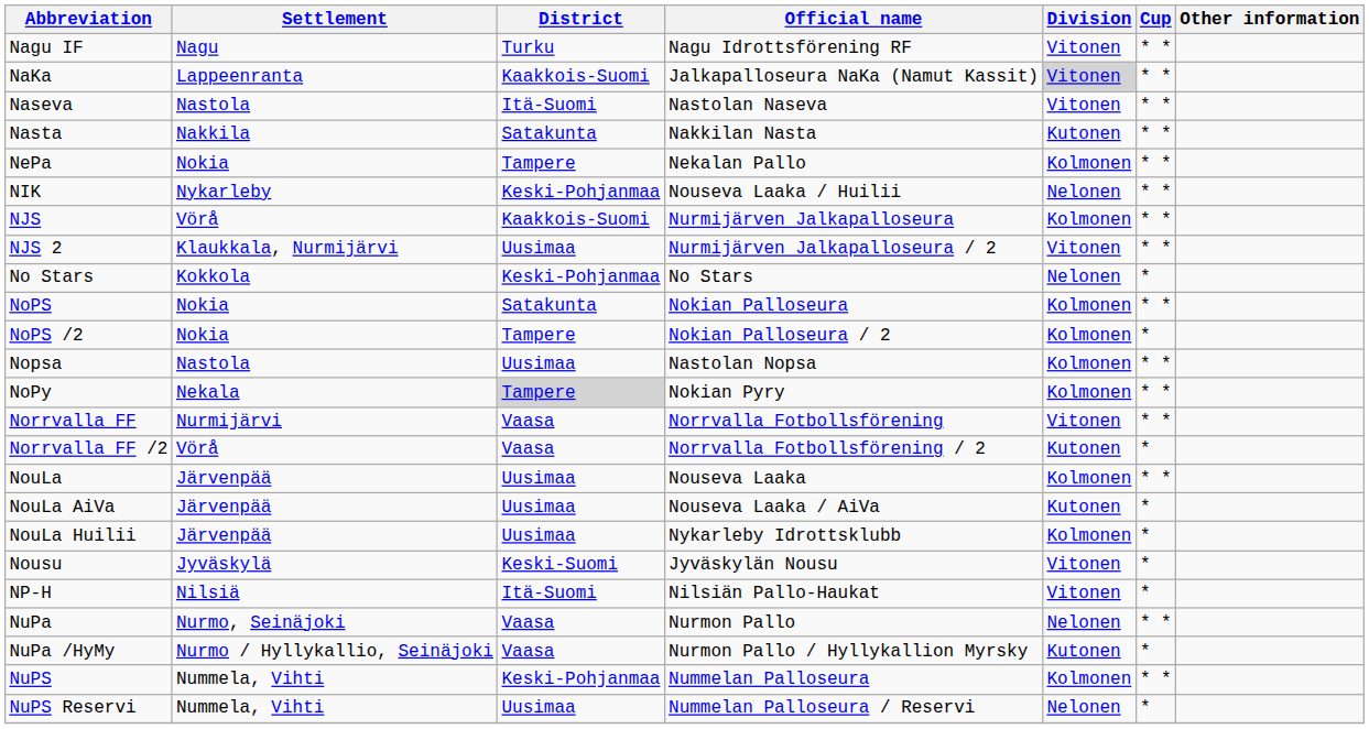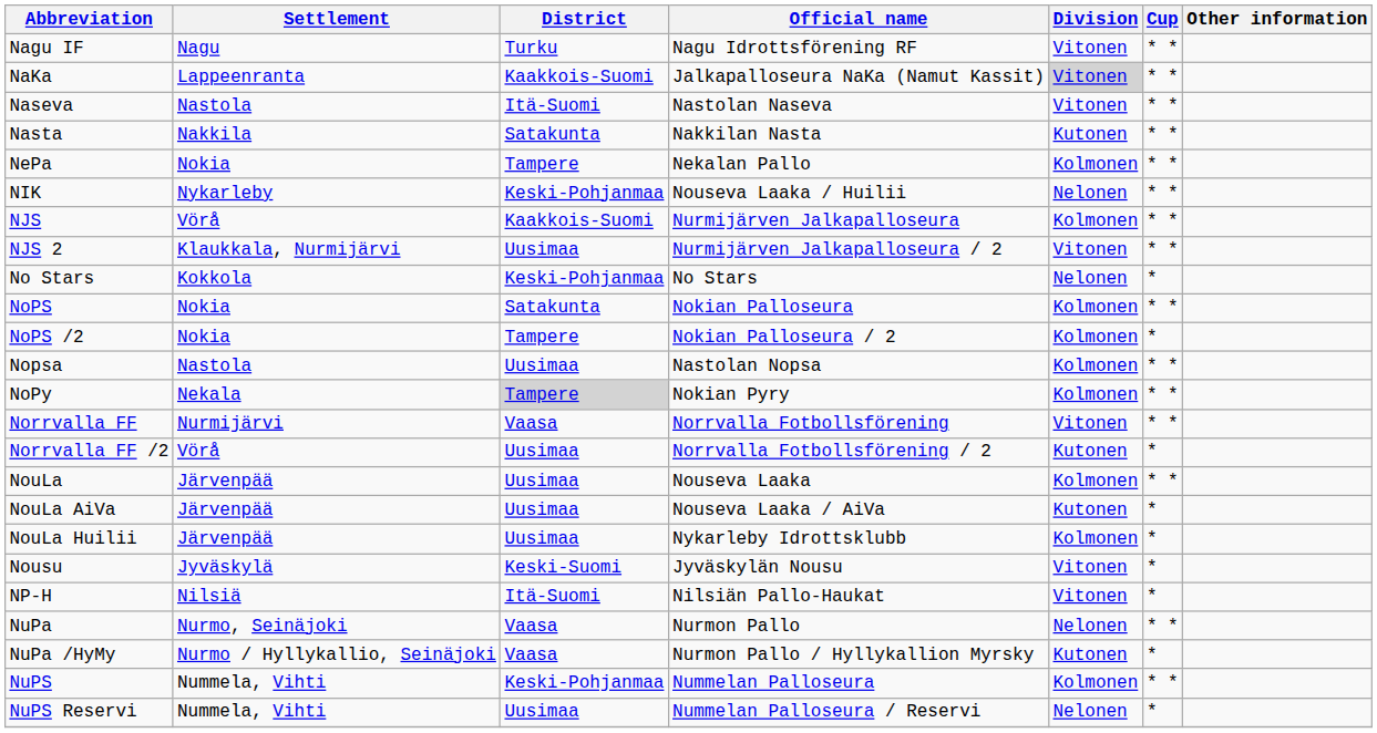 <table class="wikitable" style="text-align:left">
 <tr>
 <th style= width="120px"><a href='#'>Abbreviation</a></th>
 <th style= width="110px"><a href='#'>Settlement</a></th>
 <th style= width="80px"><a href='#'>District</a></th>
 <th style= width="200px"><a href='#'>Official name</a></th>
 <th style= width="80px"><a href='#'>Division</a></th>
 <th style= width="40px"><a href='#'>Cup</a></th>
 <th style= width="220px">Other information</th>
 </tr>
 <tr>
 <td>Nagu IF</td>
 <td><a href='#'>Nagu</a></td>
 <td><a href='#'>Turku</a></td>
 <td>Nagu Idrottsförening RF</td>
 <td><a href='#'>Vitonen</a></td>
 <td>* *</td>
 <td></td>
 </tr>
 <tr>
 <td>NaKa</td>
 <td><a href='#'>Lappeenranta</a></td>
 <td><a href='#'>Kaakkois-Suomi</a></td>
 <td>Jalkapalloseura NaKa (Namut Kassit)</td>
 <td style="background: lightgrey;"><a href='#'>Vitonen</a></td>
 <td>* *</td>
 <td></td>
 </tr>
 <tr>
 <td>Naseva</td>
 <td><a href='#'>Nastola</a></td>
 <td><a href='#'>Itä-Suomi</a></td>
 <td>Nastolan Naseva</td>
 <td><a href='#'>Vitonen</a></td>
 <td>* *</td>
 <td></td>
 </tr>
 <tr>
 <td>Nasta</td>
 <td><a href='#'>Nakkila</a></td>
 <td><a href='#'>Satakunta</a></td>
 <td>Nakkilan Nasta</td>
 <td><a href='#'>Kutonen</a></td>
 <td>* *</td>
 <td></td>
 </tr>
 <tr>
 <td>NePa</td>
 <td><a href='#'>Nokia</a></td>
 <td><a href='#'>Tampere</a></td>
 <td>Nekalan Pallo</td>
 <td><a href='#'>Kolmonen</a></td>
 <td>* *</td>
 <td></td>
 </tr>
 <tr>
 <td>NIK</td>
 <td><a href='#'>Nykarleby</a></td>
 <td><a href='#'>Keski-Pohjanmaa</a></td>
 <td>Nouseva Laaka / Huilii</td>
 <td><a href='#'>Nelonen</a></td>
 <td>* *</td>
 <td></td>
 </tr>
 <tr>
 <td><a href='#'>NJS</a></td>
 <td><a href='#'>Vörå</a></td>
 <td><a href='#'>Kaakkois-Suomi</a></td>
 <td><a href='#'>Nurmijärven Jalkapalloseura</a></td>
 <td><a href='#'>Kolmonen</a></td>
 <td>* *</td>
 <td></td>
 </tr>
 <tr>
 <td><a href='#'>NJS</a> 2</td>
 <td><a href='#'>Klaukkala</a>, <a href='#'>Nurmijärvi</a></td>
 <td><a href='#'>Uusimaa</a></td>
 <td><a href='#'>Nurmijärven Jalkapalloseura</a> / 2</td>
 <td><a href='#'>Vitonen</a></td>
 <td>* *</td>
 <td></td>
 </tr>
 <tr>
 <td>No Stars</td>
 <td><a href='#'>Kokkola</a></td>
 <td><a href='#'>Keski-Pohjanmaa</a></td>
 <td>No Stars</td>
 <td><a href='#'>Nelonen</a></td>
 <td>*</td>
 <td></td>
 </tr>
 <tr>
 <td><a href='#'>NoPS</a></td>
 <td><a href='#'>Nokia</a></td>
 <td><a href='#'>Satakunta</a></td>
 <td><a href='#'>Nokian Palloseura</a></td>
 <td><a href='#'>Kolmonen</a></td>
 <td>* *</td>
 <td></td>
 </tr>
 <tr>
 <td><a href='#'>NoPS</a> /2</td>
 <td><a href='#'>Nokia</a></td>
 <td><a href='#'>Tampere</a></td>
 <td><a href='#'>Nokian Palloseura</a> / 2</td>
 <td><a href='#'>Kolmonen</a></td>
 <td>*</td>
 <td></td>
 </tr>
 <tr>
 <td>Nopsa</td>
 <td><a href='#'>Nastola</a></td>
 <td><a href='#'>Uusimaa</a></td>
 <td>Nastolan Nopsa</td>
 <td><a href='#'>Kolmonen</a></td>
 <td>* *</td>
 <td></td>
 </tr>
 <tr>
 <td>NoPy</td>
 <td><a href='#'>Nekala</a></td>
 <td style="background: lightgrey;"><a href='#'>Tampere</a></td>
 <td>Nokian Pyry</td>
 <td><a href='#'>Kolmonen</a></td>
 <td>* *</td>
 <td></td>
 </tr>
 <tr>
 <td><a href='#'>Norrvalla FF</a></td>
 <td><a href='#'>Nurmijärvi</a></td>
 <td><a href='#'>Vaasa</a></td>
 <td><a href='#'>Norrvalla Fotbollsförening</a></td>
 <td><a href='#'>Vitonen</a></td>
 <td>* *</td>
 <td></td>
 </tr>
 <tr>
 <td><a href='#'>Norrvalla FF</a> /2</td>
 <td><a href='#'>Vörå</a></td>
-<td><a href='#'>Vaasa</a></td>
+<td><a href='#'>Uusimaa</a></td>
 <td><a href='#'>Norrvalla Fotbollsförening</a> / 2</td>
 <td><a href='#'>Kutonen</a></td>
 <td>*</td>
 <td></td>
 </tr>
 <tr>
 <td>NouLa</td>
 <td><a href='#'>Järvenpää</a></td>
 <td><a href='#'>Uusimaa</a></td>
 <td>Nouseva Laaka</td>
 <td><a href='#'>Kolmonen</a></td>
 <td>* *</td>
 <td></td>
 </tr>
 <tr>
 <td>NouLa AiVa</td>
 <td><a href='#'>Järvenpää</a></td>
 <td><a href='#'>Uusimaa</a></td>
 <td>Nouseva Laaka / AiVa</td>
 <td><a href='#'>Kutonen</a></td>
 <td>*</td>
 <td></td>
 </tr>
 <tr>
 <td>NouLa Huilii</td>
 <td><a href='#'>Järvenpää</a></td>
 <td><a href='#'>Uusimaa</a></td>
 <td>Nykarleby Idrottsklubb</td>
 <td><a href='#'>Kolmonen</a></td>
 <td>*</td>
 <td></td>
 </tr>
 <tr>
 <td>Nousu</td>
 <td><a href='#'>Jyväskylä</a></td>
 <td><a href='#'>Keski-Suomi</a></td>
 <td>Jyväskylän Nousu</td>
 <td><a href='#'>Vitonen</a></td>
 <td>*</td>
 <td></td>
 </tr>
 <tr>
 <td>NP-H</td>
 <td><a href='#'>Nilsiä</a></td>
 <td><a href='#'>Itä-Suomi</a></td>
 <td>Nilsiän Pallo-Haukat</td>
 <td><a href='#'>Vitonen</a></td>
 <td>*</td>
 <td></td>
 </tr>
 <tr>
 <td>NuPa</td>
 <td><a href='#'>Nurmo</a>, <a href='#'>Seinäjoki</a></td>
 <td><a href='#'>Vaasa</a></td>
 <td>Nurmon Pallo</td>
 <td><a href='#'>Nelonen</a></td>
 <td>* *</td>
 <td></td>
 </tr>
 <tr>
 <td>NuPa /HyMy</td>
 <td><a href='#'>Nurmo</a> / Hyllykallio, <a href='#'>Seinäjoki</a></td>
 <td><a href='#'>Vaasa</a></td>
 <td>Nurmon Pallo / Hyllykallion Myrsky</td>
 <td><a href='#'>Kutonen</a></td>
 <td>*</td>
 <td></td>
 </tr>
 <tr>
 <td><a href='#'>NuPS</a></td>
 <td>Nummela, <a href='#'>Vihti</a></td>
 <td><a href='#'>Keski-Pohjanmaa</a></td>
 <td><a href='#'>Nummelan Palloseura</a></td>
 <td><a href='#'>Kolmonen</a></td>
 <td>* *</td>
 <td></td>
 </tr>
 <tr>
 <td><a href='#'>NuPS</a> Reservi</td>
 <td>Nummela, <a href='#'>Vihti</a></td>
 <td><a href='#'>Uusimaa</a></td>
 <td><a href='#'>Nummelan Palloseura</a> / Reservi</td>
 <td><a href='#'>Nelonen</a></td>
 <td>*</td>
 <td></td>
 </tr>
 <tr>
 </tr>
 </table>
